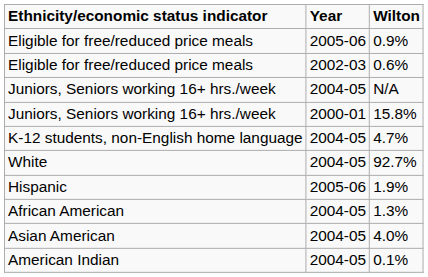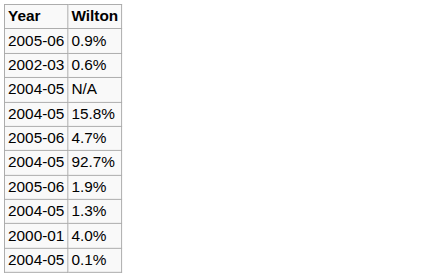 <table class="wikitable">
 <tr>
-<td><strong>Ethnicity/economic status indicator</strong></td>
 <td><strong>Year</strong></td>
 <td><strong>Wilton</strong></td>
 </tr>
 <tr>
-<td>Eligible for free/reduced price meals</td>
 <td>2005-06</td>
 <td>0.9%</td>
 </tr>
 <tr>
-<td>Eligible for free/reduced price meals</td>
 <td>2002-03</td>
 <td>0.6%</td>
 </tr>
 <tr>
-<td>Juniors, Seniors working 16+ hrs./week</td>
 <td>2004-05</td>
 <td>N/A</td>
 </tr>
 <tr>
-<td>Juniors, Seniors working 16+ hrs./week</td>
-<td>2000-01</td>
+<td>2004-05</td>
 <td>15.8%</td>
 </tr>
 <tr>
-<td>K-12 students, non-English home language</td>
-<td>2004-05</td>
+<td>2005-06</td>
 <td>4.7%</td>
 </tr>
 <tr>
-<td>White</td>
 <td>2004-05</td>
 <td>92.7%</td>
 </tr>
 <tr>
-<td>Hispanic</td>
 <td>2005-06</td>
 <td>1.9%</td>
 </tr>
 <tr>
-<td>African American</td>
 <td>2004-05</td>
 <td>1.3%</td>
 </tr>
 <tr>
-<td>Asian American</td>
-<td>2004-05</td>
+<td>2000-01</td>
 <td>4.0%</td>
 </tr>
 <tr>
-<td>American Indian</td>
 <td>2004-05</td>
 <td>0.1%</td>
 </tr>
 </table>
